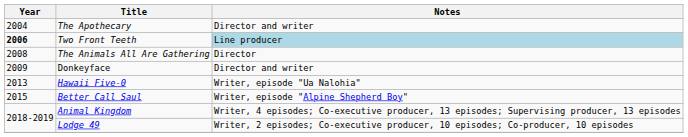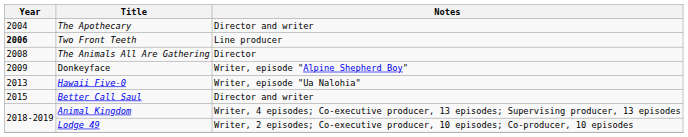 <table class="wikitable sortable">
 <tr>
 <th>Year</th>
 <th>Title</th>
 <th>Notes</th>
 </tr>
 <tr>
 <td>2004</td>
 <td><em>The Apothecary</em></td>
 <td>Director and writer</td>
 </tr>
 <tr>
 <td><strong>2006</strong></td>
 <td><em>Two Front Teeth</em></td>
-<td style="background: lightblue;">Line producer</td>
+<td>Line producer</td>
 </tr>
 <tr>
 <td>2008</td>
 <td><em>The Animals All Are Gathering</em></td>
 <td>Director</td>
 </tr>
 <tr>
 <td>2009</td>
 <td>Donkeyface</td>
-<td>Director and writer</td>
+<td>Writer, episode "<a href='#'>Alpine Shepherd Boy</a>"</td>
 </tr>
 <tr>
 <td>2013</td>
 <td><em><a href='#'>Hawaii Five-0</a></em></td>
 <td>Writer, episode "Ua Nalohia"</td>
 </tr>
 <tr>
 <td>2015</td>
 <td><em><a href='#'>Better Call Saul</a></em></td>
-<td>Writer, episode "<a href='#'>Alpine Shepherd Boy</a>"</td>
+<td>Director and writer</td>
 </tr>
 <tr>
 <td rowspan=2>2018-2019</td>
 <td><em><a href='#'>Animal Kingdom</a></em></td>
 <td>Writer, 4 episodes; Co-executive producer, 13 episodes; Supervising producer, 13 episodes</td>
 </tr>
 <tr>
 <td><em><a href='#'>Lodge 49</a></em></td>
 <td>Writer, 2 episodes; Co-executive producer, 10 episodes; Co-producer, 10 episodes</td>
 </tr>
 <tr>
 </tr>
 </table>
